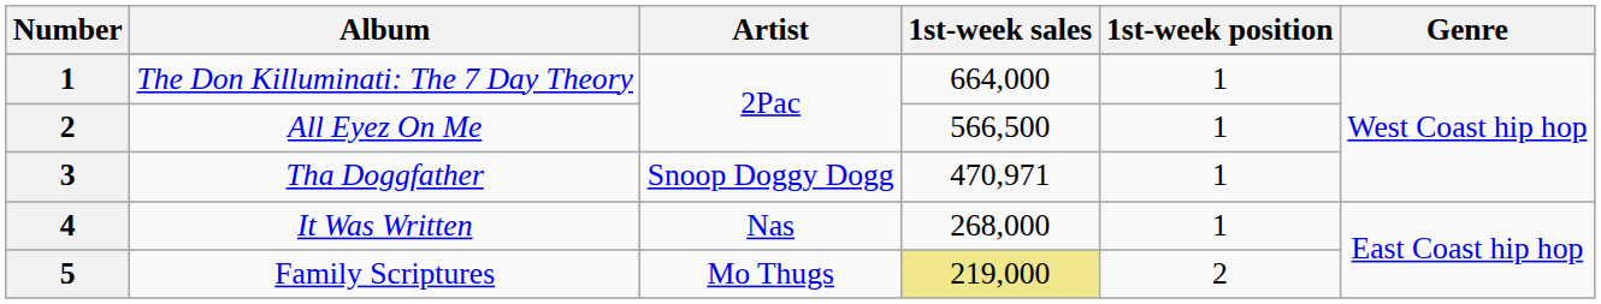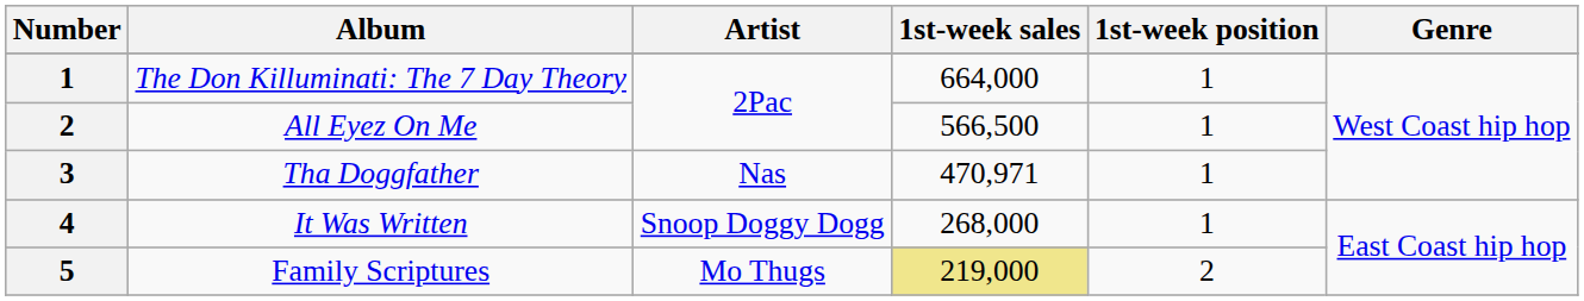 <table class="wikitable sortable" style="text-align:center;">
 <tr>
 <th scope="col">Number</th>
 <th scope="col">Album</th>
 <th scope="col">Artist</th>
 <th scope="col">1st-week sales</th>
 <th scope="col">1st-week position</th>
 <th scope="col">Genre</th>
 </tr>
 <tr>
 </tr>
 <tr>
 <th scope="row">1</th>
 <td><em><a href='#'>The Don Killuminati: The 7 Day Theory</a></em></td>
 <td rowspan="2"><a href='#'>2Pac</a></td>
 <td>664,000</td>
 <td>1</td>
 <td rowspan="3"><a href='#'>West Coast hip hop</a></td>
 </tr>
 <tr>
 <th scope="row">2</th>
 <td><em><a href='#'>All Eyez On Me</a></em></td>
 <td>566,500</td>
 <td>1</td>
 </tr>
 <tr>
 <th scope="row">3</th>
 <td><em><a href='#'>Tha Doggfather</a></em></td>
-<td><a href='#'>Snoop Doggy Dogg</a></td>
+<td><a href='#'>Nas</a></td>
 <td>470,971</td>
 <td>1</td>
 </tr>
 <tr>
 <th scope="row">4</th>
 <td><em><a href='#'>It Was Written</a></em></td>
-<td><a href='#'>Nas</a></td>
+<td><a href='#'>Snoop Doggy Dogg</a></td>
 <td>268,000</td>
 <td>1</td>
 <td rowspan="2"><a href='#'>East Coast hip hop</a></td>
 </tr>
 <tr>
 <th scope="row">5</th>
 <td><a href='#'>Family Scriptures</a></td>
 <td><a href='#'>Mo Thugs</a></td>
 <td style="background: khaki;">219,000</td>
 <td>2</td>
 </tr>
 </table>
